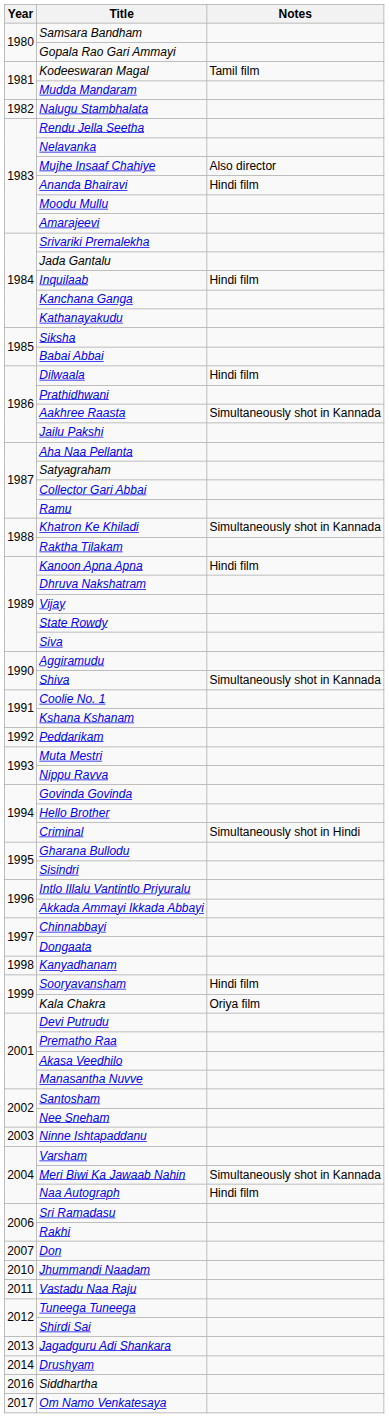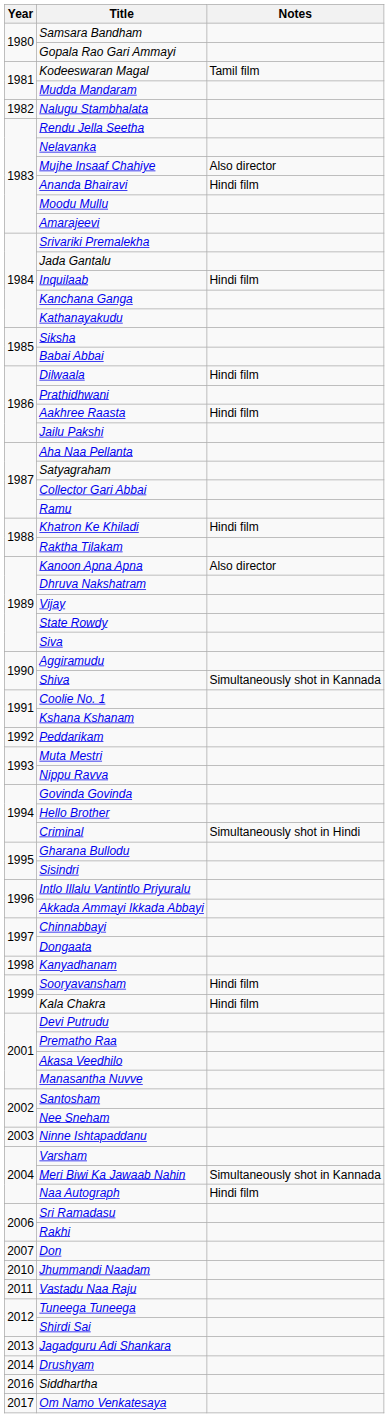 <table class="wikitable">
 <tr>
 <th scope="col">Year</th>
 <th scope="col">Title</th>
 <th scope="col" class="unsortable">Notes</th>
 </tr>
 <tr>
 <td rowspan="2">1980</td>
 <td><em>Samsara Bandham</em></td>
 <td></td>
 </tr>
 <tr>
 <td><em>Gopala Rao Gari Ammayi</em></td>
 <td></td>
 </tr>
 <tr>
 <td rowspan="2">1981</td>
 <td><em>Kodeeswaran Magal</em></td>
 <td>Tamil film</td>
 </tr>
 <tr>
 <td><em><a href='#'>Mudda Mandaram</a></em></td>
 <td></td>
 </tr>
 <tr>
 <td>1982</td>
 <td><em><a href='#'>Nalugu Stambhalata</a></em></td>
 <td></td>
 </tr>
 <tr>
 <td rowspan="6">1983</td>
 <td><em><a href='#'>Rendu Jella Seetha</a></em></td>
 <td></td>
 </tr>
 <tr>
 <td><em><a href='#'>Nelavanka</a></em></td>
 <td></td>
 </tr>
 <tr>
 <td><em><a href='#'>Mujhe Insaaf Chahiye</a></em></td>
 <td>Also director</td>
 </tr>
 <tr>
 <td><em><a href='#'>Ananda Bhairavi</a></em></td>
 <td>Hindi film</td>
 </tr>
 <tr>
 <td><em><a href='#'>Moodu Mullu</a></em></td>
 <td></td>
 </tr>
 <tr>
 <td><em><a href='#'>Amarajeevi</a></em></td>
 <td></td>
 </tr>
 <tr>
 <td rowspan="5">1984</td>
 <td><em><a href='#'>Srivariki Premalekha</a></em></td>
 <td></td>
 </tr>
 <tr>
 <td><em>Jada Gantalu</em></td>
 <td></td>
 </tr>
 <tr>
 <td><em><a href='#'>Inquilaab</a></em></td>
 <td>Hindi film</td>
 </tr>
 <tr>
 <td><em><a href='#'>Kanchana Ganga</a></em></td>
 <td></td>
 </tr>
 <tr>
 <td><em><a href='#'>Kathanayakudu</a></em></td>
 <td></td>
 </tr>
 <tr>
 <td rowspan="2">1985</td>
 <td><em><a href='#'>Siksha</a></em></td>
 <td></td>
 </tr>
 <tr>
 <td><em><a href='#'>Babai Abbai</a></em></td>
 <td></td>
 </tr>
 <tr>
 <td rowspan="4">1986</td>
 <td><em><a href='#'>Dilwaala</a></em></td>
 <td>Hindi film</td>
 </tr>
 <tr>
 <td><em><a href='#'>Prathidhwani</a></em></td>
 <td></td>
 </tr>
 <tr>
 <td><em><a href='#'>Aakhree Raasta</a></em></td>
-<td>Simultaneously shot in Kannada</td>
+<td>Hindi film</td>
 </tr>
 <tr>
 <td><em><a href='#'>Jailu Pakshi</a></em></td>
 <td></td>
 </tr>
 <tr>
 <td rowspan="4">1987</td>
 <td><a href='#'><em>Aha Naa Pellanta</em></a></td>
 <td></td>
 </tr>
 <tr>
 <td><em>Satyagraham</em></td>
 <td></td>
 </tr>
 <tr>
 <td><em><a href='#'>Collector Gari Abbai</a></em></td>
 <td></td>
 </tr>
 <tr>
 <td><em><a href='#'>Ramu</a></em></td>
 <td></td>
 </tr>
 <tr>
 <td rowspan="2">1988</td>
 <td><em><a href='#'>Khatron Ke Khiladi</a></em></td>
-<td>Simultaneously shot in Kannada</td>
+<td>Hindi film</td>
 </tr>
 <tr>
 <td><em><a href='#'>Raktha Tilakam</a></em></td>
 <td></td>
 </tr>
 <tr>
 <td rowspan="5">1989</td>
 <td><em><a href='#'>Kanoon Apna Apna</a></em></td>
-<td>Hindi film</td>
+<td>Also director</td>
 </tr>
 <tr>
 <td><em><a href='#'>Dhruva Nakshatram</a></em></td>
 <td></td>
 </tr>
 <tr>
 <td><em><a href='#'>Vijay</a></em></td>
 <td></td>
 </tr>
 <tr>
 <td><em><a href='#'>State Rowdy</a></em></td>
 <td></td>
 </tr>
 <tr>
 <td><em><a href='#'>Siva</a></em></td>
 <td></td>
 </tr>
 <tr>
 <td rowspan="2">1990</td>
 <td><em><a href='#'>Aggiramudu</a></em></td>
 <td></td>
 </tr>
 <tr>
 <td><em><a href='#'>Shiva</a></em></td>
 <td>Simultaneously shot in Kannada</td>
 </tr>
 <tr>
 <td rowspan="2">1991</td>
 <td><em><a href='#'>Coolie No. 1</a></em></td>
 <td></td>
 </tr>
 <tr>
 <td><em><a href='#'>Kshana Kshanam</a></em></td>
 <td></td>
 </tr>
 <tr>
 <td>1992</td>
 <td><em><a href='#'>Peddarikam</a></em></td>
 <td></td>
 </tr>
 <tr>
 <td rowspan="2">1993</td>
 <td><em><a href='#'>Muta Mestri</a></em></td>
 <td></td>
 </tr>
 <tr>
 <td><em><a href='#'>Nippu Ravva</a></em></td>
 <td></td>
 </tr>
 <tr>
 <td rowspan="3">1994</td>
 <td><em><a href='#'>Govinda Govinda</a></em></td>
 <td></td>
 </tr>
 <tr>
 <td><em><a href='#'>Hello Brother</a></em></td>
 <td></td>
 </tr>
 <tr>
 <td><em><a href='#'>Criminal</a></em></td>
 <td>Simultaneously shot in Hindi</td>
 </tr>
 <tr>
 <td rowspan="2">1995</td>
 <td><em><a href='#'>Gharana Bullodu</a></em></td>
 <td></td>
 </tr>
 <tr>
 <td><em><a href='#'>Sisindri</a></em></td>
 <td></td>
 </tr>
 <tr>
 <td rowspan="2">1996</td>
 <td><em><a href='#'>Intlo Illalu Vantintlo Priyuralu</a></em></td>
 <td></td>
 </tr>
 <tr>
 <td><em><a href='#'>Akkada Ammayi Ikkada Abbayi</a></em></td>
 <td></td>
 </tr>
 <tr>
 <td rowspan="2">1997</td>
 <td><em><a href='#'>Chinnabbayi</a></em></td>
 <td></td>
 </tr>
 <tr>
 <td><em><a href='#'>Dongaata</a></em></td>
 <td></td>
 </tr>
 <tr>
 <td>1998</td>
 <td><em><a href='#'>Kanyadhanam</a></em></td>
 <td></td>
 </tr>
 <tr>
 <td rowspan="2">1999</td>
 <td><em><a href='#'>Sooryavansham</a></em></td>
 <td>Hindi film</td>
 </tr>
 <tr>
 <td><em>Kala Chakra</em></td>
-<td>Oriya film</td>
+<td>Hindi film</td>
 </tr>
 <tr>
 <td rowspan="4">2001</td>
 <td><em><a href='#'>Devi Putrudu</a></em></td>
 <td></td>
 </tr>
 <tr>
 <td><em><a href='#'>Prematho Raa</a></em></td>
 <td></td>
 </tr>
 <tr>
 <td><em><a href='#'>Akasa Veedhilo</a></em></td>
 <td></td>
 </tr>
 <tr>
 <td><em><a href='#'>Manasantha Nuvve</a></em></td>
 <td></td>
 </tr>
 <tr>
 <td rowspan="2">2002</td>
 <td><em><a href='#'>Santosham</a></em></td>
 <td></td>
 </tr>
 <tr>
 <td><em><a href='#'>Nee Sneham</a></em></td>
 <td></td>
 </tr>
 <tr>
 <td>2003</td>
 <td><em><a href='#'>Ninne Ishtapaddanu</a></em></td>
 <td></td>
 </tr>
 <tr>
 <td rowspan="3">2004</td>
 <td><em><a href='#'>Varsham</a></em></td>
 <td></td>
 </tr>
 <tr>
 <td><em><a href='#'>Meri Biwi Ka Jawaab Nahin</a></em></td>
 <td>Simultaneously shot in Kannada</td>
 </tr>
 <tr>
 <td><em><a href='#'>Naa Autograph</a></em></td>
 <td>Hindi film</td>
 </tr>
 <tr>
 <td rowspan="2">2006</td>
 <td><em><a href='#'>Sri Ramadasu</a></em></td>
 <td></td>
 </tr>
 <tr>
 <td><em><a href='#'>Rakhi</a></em></td>
 <td></td>
 </tr>
 <tr>
 <td>2007</td>
 <td><em><a href='#'>Don</a></em></td>
 <td></td>
 </tr>
 <tr>
 <td>2010</td>
 <td><em><a href='#'>Jhummandi Naadam</a></em></td>
 <td></td>
 </tr>
 <tr>
 <td>2011</td>
 <td><em><a href='#'>Vastadu Naa Raju</a></em></td>
 <td></td>
 </tr>
 <tr>
 <td rowspan="2">2012</td>
 <td><em><a href='#'>Tuneega Tuneega</a></em></td>
 <td></td>
 </tr>
 <tr>
 <td><em><a href='#'>Shirdi Sai</a></em></td>
 <td></td>
 </tr>
 <tr>
 <td>2013</td>
 <td><em><a href='#'>Jagadguru Adi Shankara</a></em></td>
 <td></td>
 </tr>
 <tr>
 <td>2014</td>
 <td><em><a href='#'>Drushyam</a></em></td>
 <td></td>
 </tr>
 <tr>
 <td>2016</td>
 <td><em>Siddhartha</em></td>
 <td></td>
 </tr>
 <tr>
 <td>2017</td>
 <td><em><a href='#'>Om Namo Venkatesaya</a></em></td>
 <td></td>
 </tr>
 </table>
